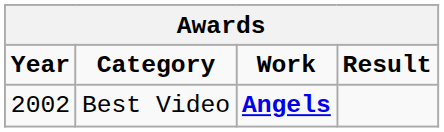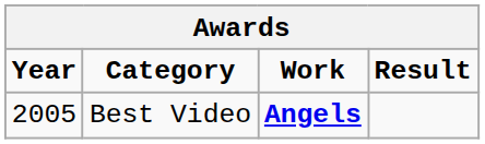 <table class="wikitable">
 <tr style="text-align:center;">
 <th colspan=5>Awards</th>
 </tr>
 <tr style="text-align:center;">
 <td><strong>Year</strong></td>
 <td><strong>Category</strong></td>
 <td><strong>Work</strong></td>
 <td><strong>Result</strong></td>
 </tr>
 <tr>
-<td>2002</td>
+<td>2005</td>
 <td>Best Video</td>
 <td><strong><a href='#'>Angels</a></strong></td>
 <td></td>
 </tr>
 </table>
